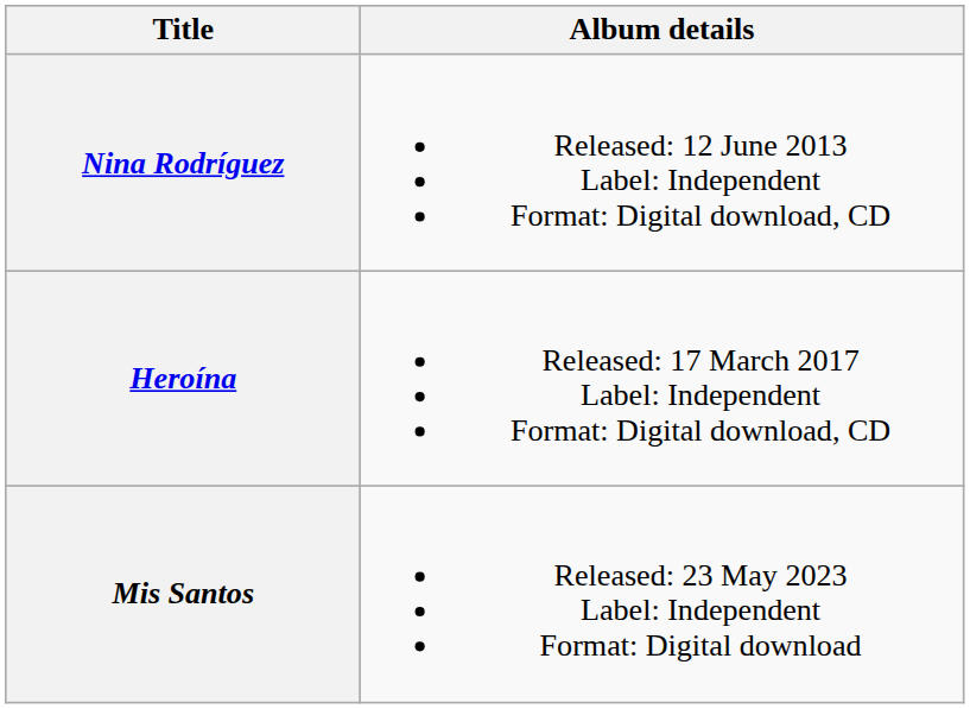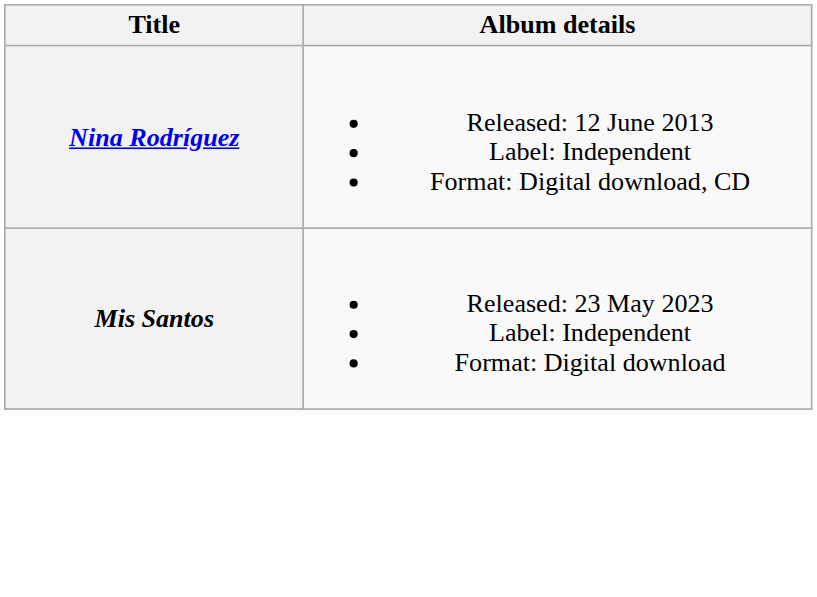 <table class="wikitable" style="text-align:center;">
 <tr>
 <th scope="col" style="width:11em;">Title</th>
 <th scope="col" style="width:19em;">Album details</th>
 </tr>
 <tr>
 <th scope="row"><strong><em><a href='#'>Nina Rodríguez</a></em></strong></th>
 <td><br><ul><li>Released: 12 June 2013</li><li>Label: Independent</li><li>Format: Digital download, CD</li></ul></td>
 </tr>
 <tr>
-<th scope="row"><strong><em><a href='#'>Heroína</a></em></strong></th>
-<td><br><ul><li>Released: 17 March 2017</li><li>Label: Independent</li><li>Format: Digital download, CD</li></ul></td>
-</tr>
-<tr>
 <th scope="row"><strong><em>Mis Santos</em></strong></th>
 <td><br><ul><li>Released: 23 May 2023</li><li>Label: Independent</li><li>Format: Digital download</li></ul></td>
 </tr>
 </table>
